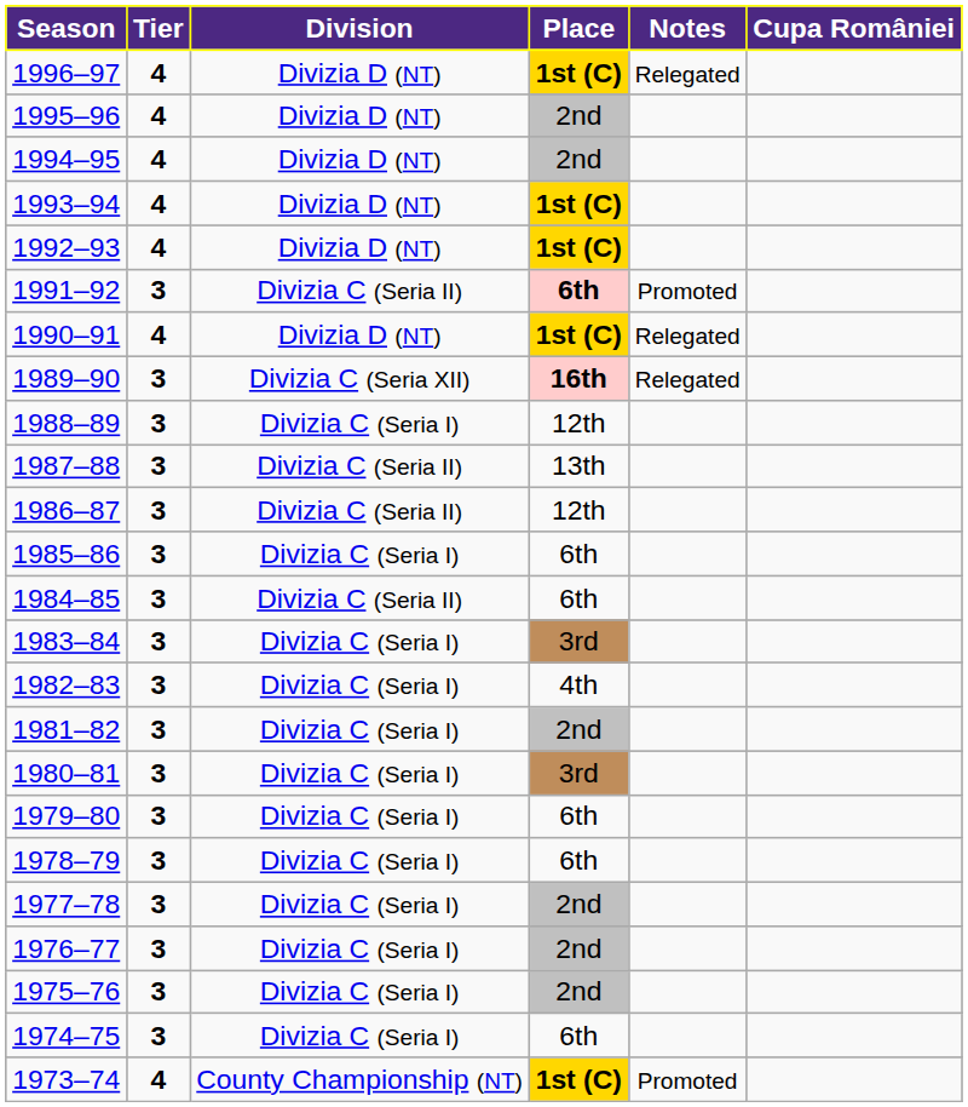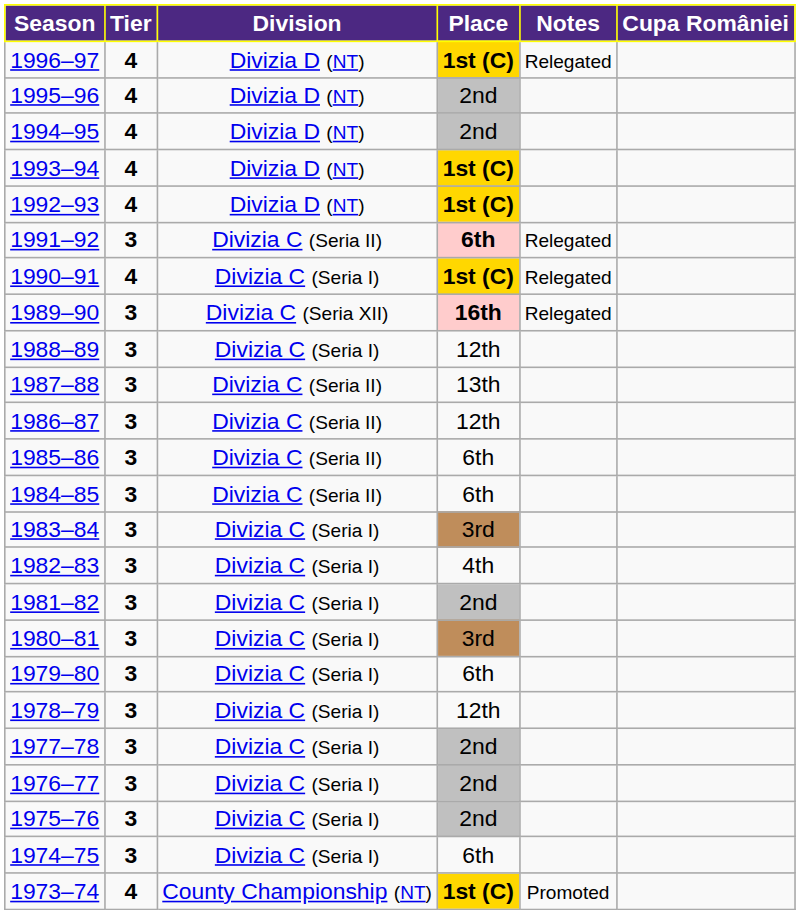 <table class="wikitable" style="text-align:center; font-size:90%">
 <tr>
 <th style="background:#4C2882;color:#FFFFFF;border:1px solid #FFFF00;">Season</th>
 <th style="background:#4C2882;color:#FFFFFF;border:1px solid #FFFF00;">Tier</th>
 <th style="background:#4C2882;color:#FFFFFF;border:1px solid #FFFF00;">Division</th>
 <th style="background:#4C2882;color:#FFFFFF;border:1px solid #FFFF00;">Place</th>
 <th style="background:#4C2882;color:#FFFFFF;border:1px solid #FFFF00;">Notes</th>
 <th style="background:#4C2882;color:#FFFFFF;border:1px solid #FFFF00;">Cupa României</th>
 </tr>
 <tr>
 <td><a href='#'>1996–97</a></td>
 <td><strong>4</strong></td>
 <td><a href='#'>Divizia D</a> <small>(<a href='#'>NT</a>)</small></td>
 <td align=center bgcolor=gold><strong>1st</strong> <strong>(C)</strong></td>
 <td><small>Relegated</small></td>
 <td></td>
 </tr>
 <tr>
 <td><a href='#'>1995–96</a></td>
 <td><strong>4</strong></td>
 <td><a href='#'>Divizia D</a> <small>(<a href='#'>NT</a>)</small></td>
 <td align=center bgcolor=silver>2nd</td>
 <td></td>
 <td></td>
 </tr>
 <tr>
 <td><a href='#'>1994–95</a></td>
 <td><strong>4</strong></td>
 <td><a href='#'>Divizia D</a> <small>(<a href='#'>NT</a>)</small></td>
 <td align=center bgcolor=silver>2nd</td>
 <td></td>
 <td></td>
 </tr>
 <tr>
 <td><a href='#'>1993–94</a></td>
 <td><strong>4</strong></td>
 <td><a href='#'>Divizia D</a> <small>(<a href='#'>NT</a>)</small></td>
 <td align=center bgcolor=gold><strong>1st</strong> <strong>(C)</strong></td>
 <td></td>
 <td></td>
 </tr>
 <tr>
 <td><a href='#'>1992–93</a></td>
 <td><strong>4</strong></td>
 <td><a href='#'>Divizia D</a> <small>(<a href='#'>NT</a>)</small></td>
 <td align=center bgcolor=gold><strong>1st</strong> <strong>(C)</strong></td>
 <td></td>
 <td></td>
 </tr>
 <tr>
 <td><a href='#'>1991–92</a></td>
 <td><strong>3</strong></td>
 <td><a href='#'>Divizia C</a> <small>(Seria II)</small></td>
 <td align=center bgcolor=#FFCCCC><strong>6th</strong></td>
-<td><small>Promoted</small></td>
+<td><small>Relegated</small></td>
 <td></td>
 </tr>
 <tr>
 <td><a href='#'>1990–91</a></td>
 <td><strong>4</strong></td>
-<td><a href='#'>Divizia D</a> <small>(<a href='#'>NT</a>)</small></td>
+<td><a href='#'>Divizia C</a> <small>(Seria I)</small></td>
 <td align=center bgcolor=gold><strong>1st</strong> <strong>(C)</strong></td>
 <td><small>Relegated</small></td>
 <td></td>
 </tr>
 <tr>
 <td><a href='#'>1989–90</a></td>
 <td><strong>3</strong></td>
 <td><a href='#'>Divizia C</a> <small>(Seria XII)</small></td>
 <td align=center bgcolor=#FFCCCC><strong>16th</strong></td>
 <td><small>Relegated</small></td>
 <td></td>
 </tr>
 <tr>
 <td><a href='#'>1988–89</a></td>
 <td><strong>3</strong></td>
 <td><a href='#'>Divizia C</a> <small>(Seria I)</small></td>
 <td>12th</td>
 <td></td>
 <td></td>
 </tr>
 <tr>
 <td><a href='#'>1987–88</a></td>
 <td><strong>3</strong></td>
 <td><a href='#'>Divizia C</a> <small>(Seria II)</small></td>
 <td>13th</td>
 <td></td>
 <td></td>
 </tr>
 <tr>
 <td><a href='#'>1986–87</a></td>
 <td><strong>3</strong></td>
 <td><a href='#'>Divizia C</a> <small>(Seria II)</small></td>
 <td>12th</td>
 <td></td>
 <td></td>
 </tr>
 <tr>
 <td><a href='#'>1985–86</a></td>
 <td><strong>3</strong></td>
-<td><a href='#'>Divizia C</a> <small>(Seria I)</small></td>
+<td><a href='#'>Divizia C</a> <small>(Seria II)</small></td>
 <td>6th</td>
 <td></td>
 <td></td>
 </tr>
 <tr>
 <td><a href='#'>1984–85</a></td>
 <td><strong>3</strong></td>
 <td><a href='#'>Divizia C</a> <small>(Seria II)</small></td>
 <td>6th</td>
 <td></td>
 <td></td>
 </tr>
 <tr>
 <td><a href='#'>1983–84</a></td>
 <td><strong>3</strong></td>
 <td><a href='#'>Divizia C</a> <small>(Seria I)</small></td>
 <td align=center bgcolor=#BF8D5B>3rd</td>
 <td></td>
 <td></td>
 </tr>
 <tr>
 <td><a href='#'>1982–83</a></td>
 <td><strong>3</strong></td>
 <td><a href='#'>Divizia C</a> <small>(Seria I)</small></td>
 <td>4th</td>
 <td></td>
 <td></td>
 </tr>
 <tr>
 <td><a href='#'>1981–82</a></td>
 <td><strong>3</strong></td>
 <td><a href='#'>Divizia C</a> <small>(Seria I)</small></td>
 <td align=center bgcolor=silver>2nd</td>
 <td></td>
 <td></td>
 </tr>
 <tr>
 <td><a href='#'>1980–81</a></td>
 <td><strong>3</strong></td>
 <td><a href='#'>Divizia C</a> <small>(Seria I)</small></td>
 <td align=center bgcolor=#BF8D5B>3rd</td>
 <td></td>
 <td></td>
 </tr>
 <tr>
 <td><a href='#'>1979–80</a></td>
 <td><strong>3</strong></td>
 <td><a href='#'>Divizia C</a> <small>(Seria I)</small></td>
 <td>6th</td>
 <td></td>
 <td></td>
 </tr>
 <tr>
 <td><a href='#'>1978–79</a></td>
 <td><strong>3</strong></td>
 <td><a href='#'>Divizia C</a> <small>(Seria I)</small></td>
-<td>6th</td>
+<td>12th</td>
 <td></td>
 <td></td>
 </tr>
 <tr>
 <td><a href='#'>1977–78</a></td>
 <td><strong>3</strong></td>
 <td><a href='#'>Divizia C</a> <small>(Seria I)</small></td>
 <td align=center bgcolor=silver>2nd</td>
 <td></td>
 <td></td>
 </tr>
 <tr>
 <td><a href='#'>1976–77</a></td>
 <td><strong>3</strong></td>
 <td><a href='#'>Divizia C</a> <small>(Seria I)</small></td>
 <td align=center bgcolor=silver>2nd</td>
 <td></td>
 <td></td>
 </tr>
 <tr>
 <td><a href='#'>1975–76</a></td>
 <td><strong>3</strong></td>
 <td><a href='#'>Divizia C</a> <small>(Seria I)</small></td>
 <td align=center bgcolor=silver>2nd</td>
 <td></td>
 <td></td>
 </tr>
 <tr>
 <td><a href='#'>1974–75</a></td>
 <td><strong>3</strong></td>
 <td><a href='#'>Divizia C</a> <small>(Seria I)</small></td>
 <td>6th</td>
 <td></td>
 <td></td>
 </tr>
 <tr>
 <td><a href='#'>1973–74</a></td>
 <td><strong>4</strong></td>
 <td><a href='#'>County Championship</a> <small>(<a href='#'>NT</a>)</small></td>
 <td align=center bgcolor=gold><strong>1st</strong> <strong>(C)</strong></td>
 <td><small>Promoted</small></td>
 <td></td>
 </tr>
 </table>
